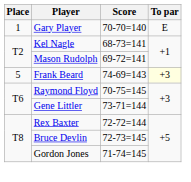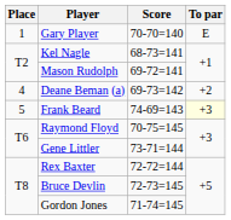 <table class=wikitable>
 <tr>
 <th>Place</th>
 <th>Player</th>
 <th>Score</th>
 <th>To par</th>
 </tr>
 <tr>
 <td align=center>1</td>
 <td> <a href='#'>Gary Player</a></td>
 <td>70-70=140</td>
 <td align=center>E</td>
 </tr>
 <tr>
 <td rowspan=2 align=center>T2</td>
 <td> <a href='#'>Kel Nagle</a></td>
 <td>68-73=141</td>
 <td rowspan=2 align=center>+1</td>
 </tr>
 <tr>
 <td> <a href='#'>Mason Rudolph</a></td>
 <td>69-72=141</td>
+</tr>
+<tr>
+<td align=center>4</td>
+<td> <a href='#'>Deane Beman</a> <a href='#'>(a)</a></td>
+<td>69-73=142</td>
+<td align=center>+2</td>
 </tr>
 <tr>
 <td align=center>5</td>
 <td> <a href='#'>Frank Beard</a></td>
 <td>74-69=143</td>
 <td align=center style="background: lightyellow;">+3</td>
 </tr>
 <tr>
 <td rowspan=2 align=center>T6</td>
 <td> <a href='#'>Raymond Floyd</a></td>
 <td>70-75=145</td>
 <td rowspan=2 align=center>+3</td>
 </tr>
 <tr>
 <td> <a href='#'>Gene Littler</a></td>
 <td>73-71=144</td>
 </tr>
 <tr>
 <td rowspan=3 align=center>T8</td>
 <td> <a href='#'>Rex Baxter</a></td>
 <td>72-72=144</td>
 <td rowspan=3 align=center>+5</td>
 </tr>
 <tr>
 <td> <a href='#'>Bruce Devlin</a></td>
 <td>72-73=145</td>
 </tr>
 <tr>
 <td> Gordon Jones</td>
 <td>71-74=145</td>
 </tr>
 </table>
